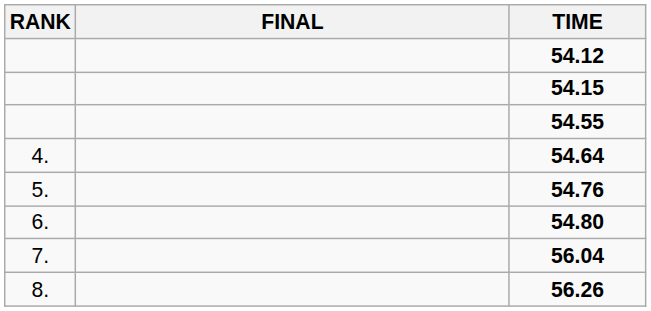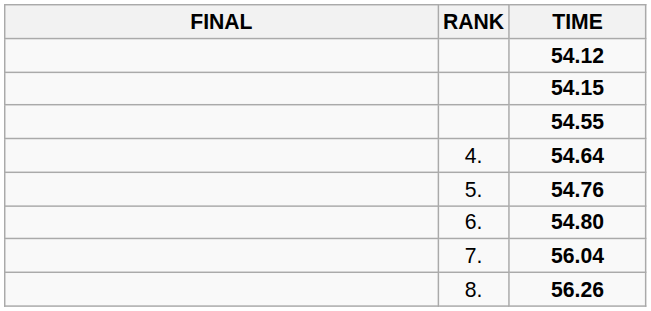 <table class="wikitable" style="border-collapse: collapse; font-size: 90%;">
 <tr>
+<th style="width: 20em">FINAL</th>
 <th>RANK</th>
-<th style="width: 20em">FINAL</th>
 <th style="width: 6em">TIME</th>
 </tr>
 <tr>
+<td></td>
 <td align="center"></td>
-<td></td>
 <td align="center"><strong>54.12</strong></td>
 </tr>
 <tr>
+<td></td>
 <td align="center"></td>
-<td></td>
 <td align="center"><strong>54.15</strong></td>
 </tr>
 <tr>
+<td></td>
 <td align="center"></td>
-<td></td>
 <td align="center"><strong>54.55</strong></td>
 </tr>
 <tr>
+<td></td>
 <td align="center">4.</td>
-<td></td>
 <td align="center"><strong>54.64</strong></td>
 </tr>
 <tr>
+<td></td>
 <td align="center">5.</td>
-<td></td>
 <td align="center"><strong>54.76</strong></td>
 </tr>
 <tr>
+<td></td>
 <td align="center">6.</td>
-<td></td>
 <td align="center"><strong>54.80</strong></td>
 </tr>
 <tr>
+<td></td>
 <td align="center">7.</td>
-<td></td>
 <td align="center"><strong>56.04</strong></td>
 </tr>
 <tr>
+<td></td>
 <td align="center">8.</td>
-<td></td>
 <td align="center"><strong>56.26</strong></td>
 </tr>
 </table>
